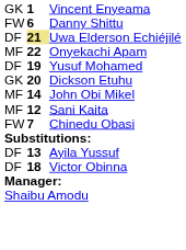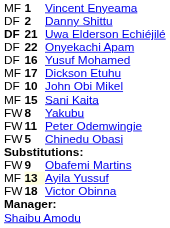 <table style="font-size: 90%" cellspacing="0" cellpadding="0">
 <tr>
 <th width="25"></th>
 <th width="25"></th>
 </tr>
 <tr>
-<td>GK</td>
+<td>MF</td>
 <td><strong>1</strong></td>
 <td><a href='#'>Vincent Enyeama</a></td>
 </tr>
 <tr>
-<td>FW</td>
-<td><strong>6</strong></td>
+<td>DF</td>
+<td><strong>2</strong></td>
 <td><a href='#'>Danny Shittu</a></td>
 </tr>
 <tr>
-<td>DF</td>
-<td style="background: khaki;"><strong>21</strong></td>
+<td><strong>DF</strong></td>
+<td><strong>21</strong></td>
 <td><a href='#'>Uwa Elderson Echiéjilé</a></td>
 </tr>
 <tr>
-<td>MF</td>
+<td>DF</td>
 <td><strong>22</strong></td>
 <td><a href='#'>Onyekachi Apam</a></td>
 </tr>
 <tr>
 <td>DF</td>
-<td><strong>19</strong></td>
+<td><strong>16</strong></td>
 <td><a href='#'>Yusuf Mohamed</a></td>
 </tr>
 <tr>
-<td>GK</td>
-<td><strong>20</strong></td>
+<td>MF</td>
+<td><strong>17</strong></td>
 <td><a href='#'>Dickson Etuhu</a></td>
 <td></td>
 <td></td>
 </tr>
 <tr>
-<td>MF</td>
-<td><strong>14</strong></td>
+<td>DF</td>
+<td><strong>10</strong></td>
 <td><a href='#'>John Obi Mikel</a></td>
 </tr>
 <tr>
 <td>MF</td>
-<td><strong>12</strong></td>
+<td><strong>15</strong></td>
 <td><a href='#'>Sani Kaita</a></td>
 </tr>
 <tr>
 <td>FW</td>
-<td><strong>7</strong></td>
+<td><strong>8</strong></td>
+<td><a href='#'>Yakubu</a></td>
+<td></td>
+<td></td>
+</tr>
+<tr>
+<td>FW</td>
+<td><strong>11</strong></td>
+<td><a href='#'>Peter Odemwingie</a></td>
+<td></td>
+<td></td>
+</tr>
+<tr>
+<td>FW</td>
+<td><strong>5</strong></td>
 <td><a href='#'>Chinedu Obasi</a></td>
 </tr>
 <tr>
 <td colspan=3><strong>Substitutions:</strong></td>
 </tr>
 <tr>
-<td>DF</td>
-<td><strong>13</strong></td>
+<td>FW</td>
+<td><strong>9</strong></td>
+<td><a href='#'>Obafemi Martins</a></td>
+<td></td>
+<td></td>
+</tr>
+<tr>
+<td>MF</td>
+<td style="background: lightyellow;"><strong>13</strong></td>
 <td><a href='#'>Ayila Yussuf</a></td>
 <td></td>
 <td></td>
 </tr>
 <tr>
-<td>DF</td>
+<td>FW</td>
 <td><strong>18</strong></td>
 <td><a href='#'>Victor Obinna</a></td>
 <td></td>
 <td></td>
 </tr>
 <tr>
 <td colspan=3><strong>Manager:</strong></td>
 </tr>
 <tr>
 <td colspan=4><a href='#'>Shaibu Amodu</a></td>
 </tr>
 </table>
